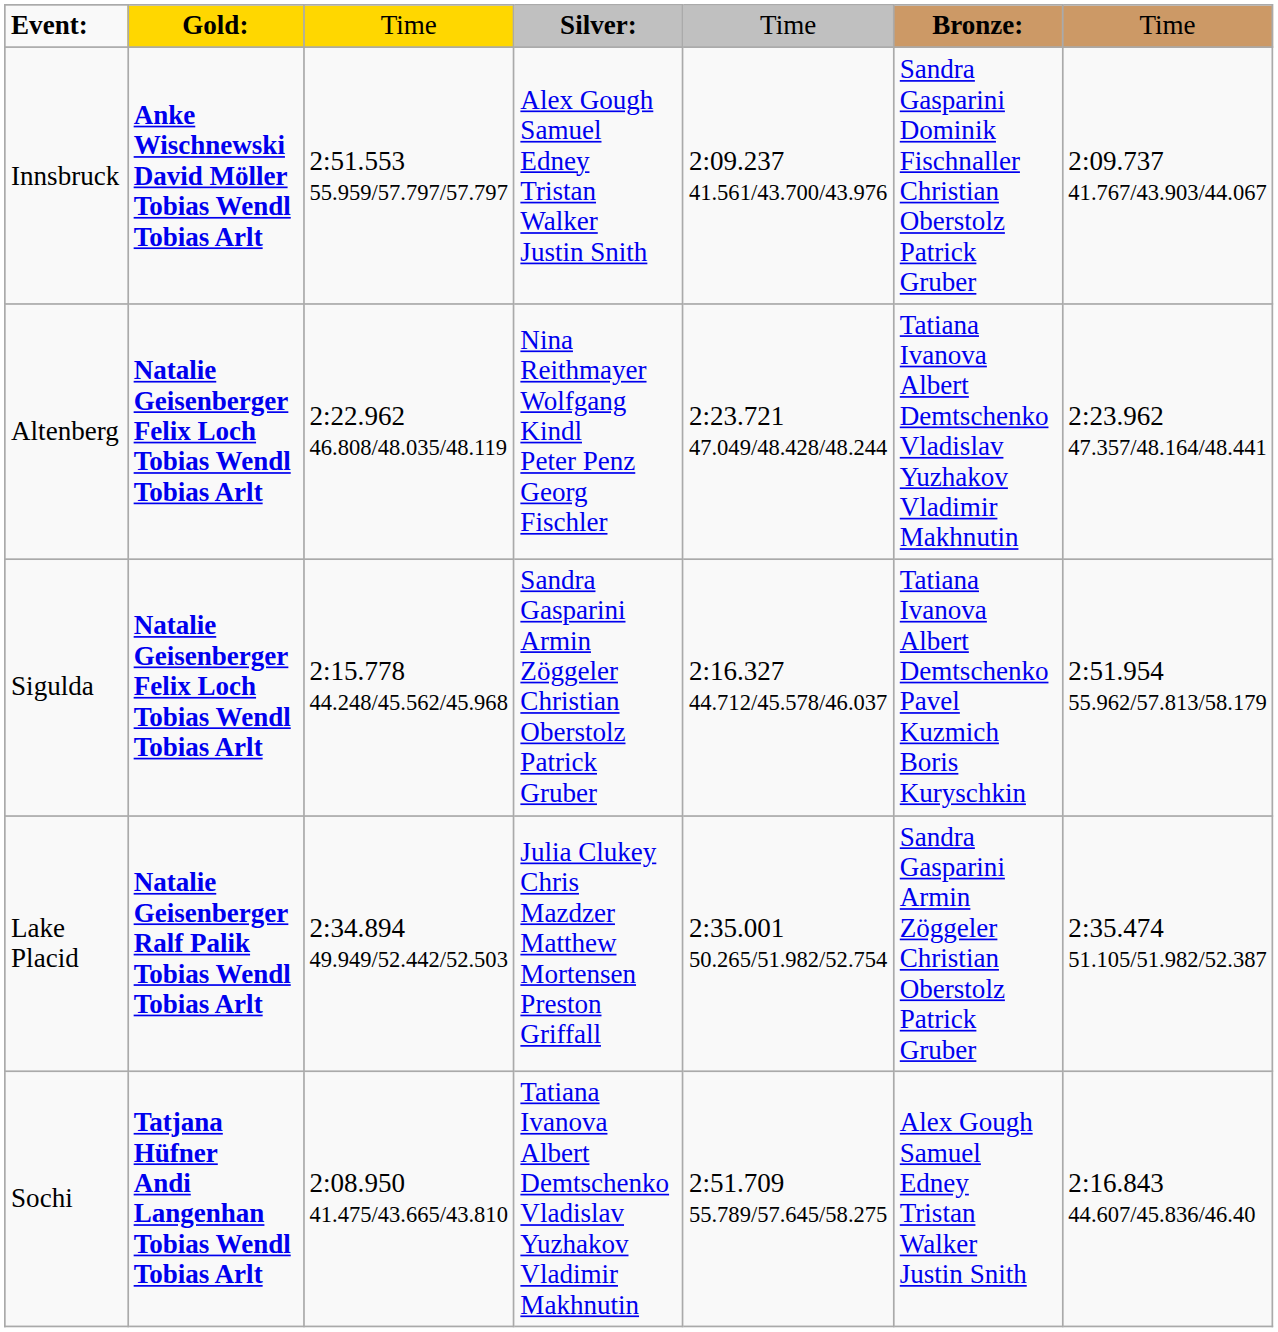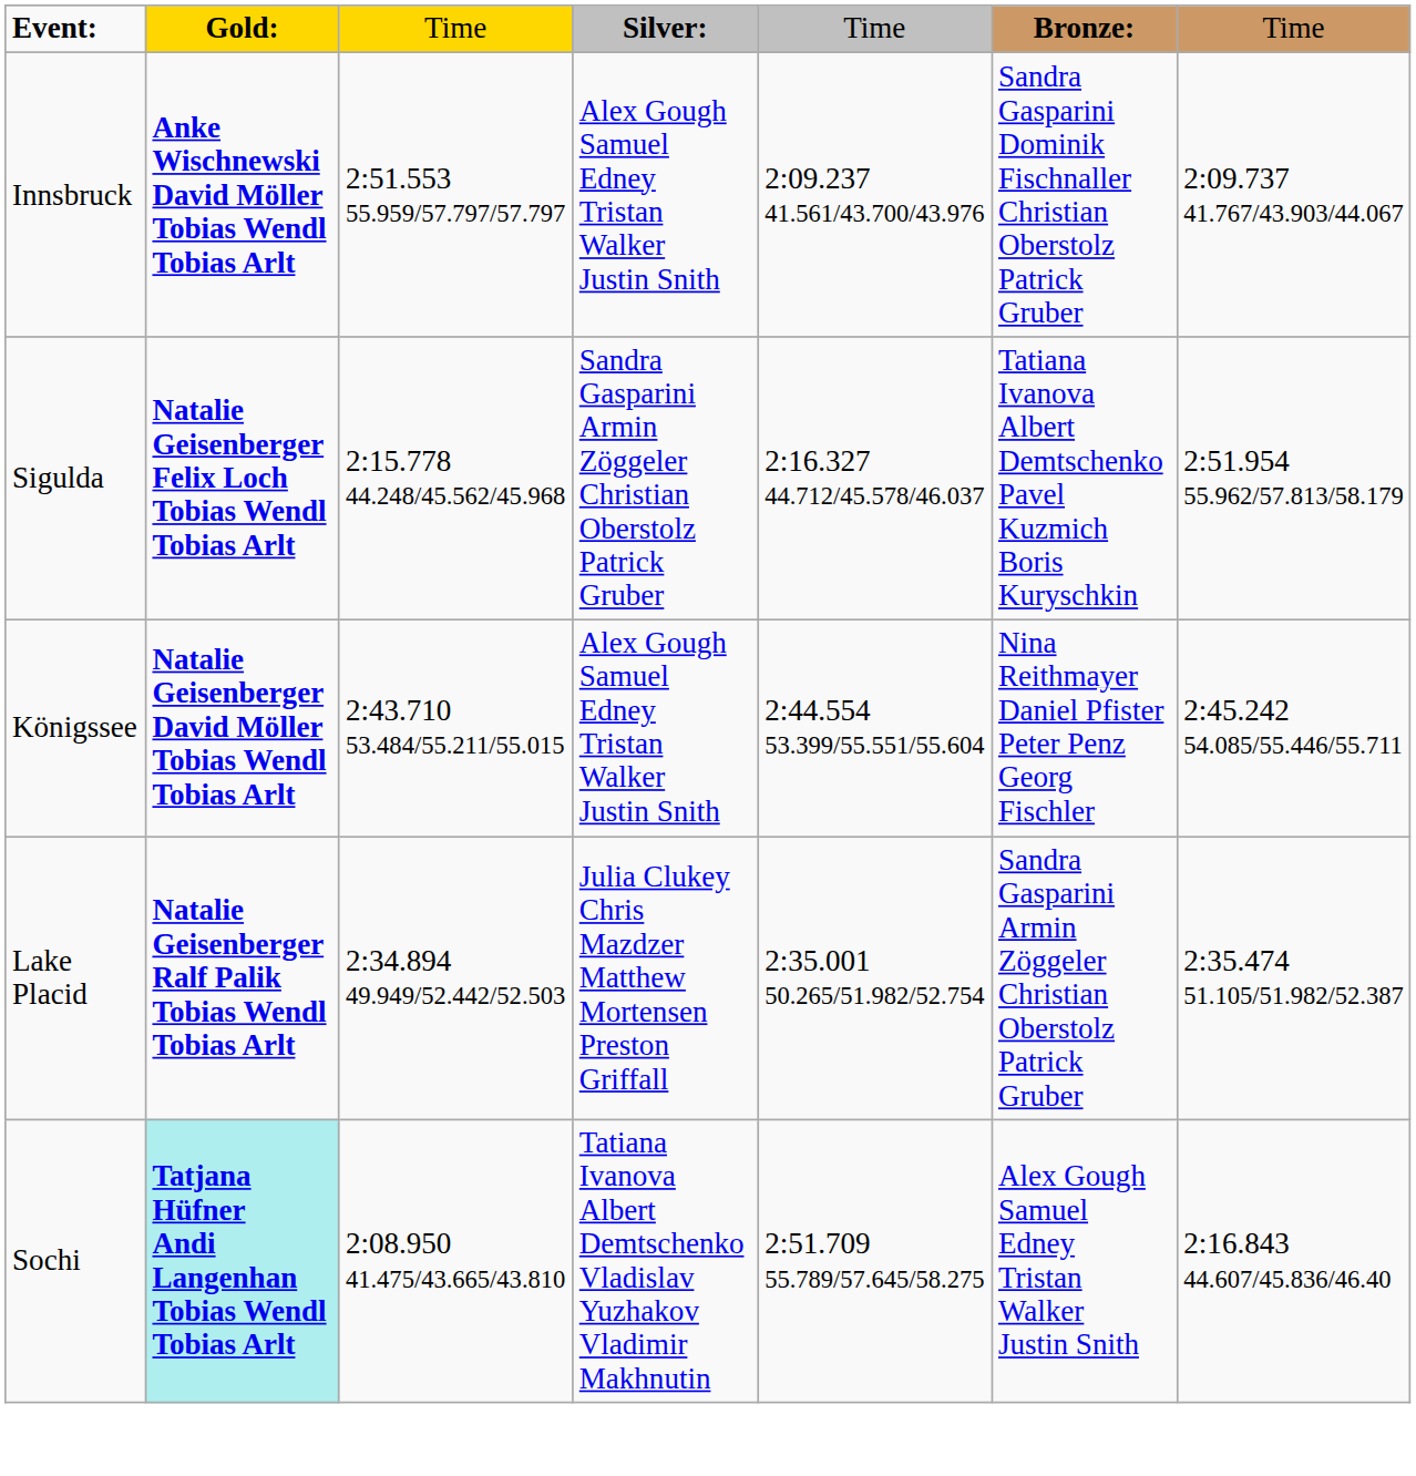 <table class="wikitable" style="width:85%;">
 <tr>
 <td><strong>Event:</strong></td>
 <td !  style="text-align:center; background:gold;"><strong>Gold:</strong></td>
 <td !  style="text-align:center; background:gold;">Time</td>
 <td !  style="text-align:center; background:silver;"><strong>Silver:</strong></td>
 <td !  style="text-align:center; background:silver;">Time</td>
 <td !  style="text-align:center; background:#c96;"><strong>Bronze:</strong></td>
 <td !  style="text-align:center; background:#c96;">Time</td>
 </tr>
 <tr>
 <td>Innsbruck</td>
 <td><strong><a href='#'>Anke Wischnewski</a><br><a href='#'>David Möller</a><br><a href='#'>Tobias Wendl</a><br><a href='#'>Tobias Arlt</a></strong><br><small></small></td>
 <td>2:51.553<br><small>55.959/57.797/57.797</small></td>
 <td><a href='#'>Alex Gough</a><br><a href='#'>Samuel Edney</a><br><a href='#'>Tristan Walker</a><br><a href='#'>Justin Snith</a><br><small></small></td>
 <td>2:09.237<br><small>41.561/43.700/43.976</small></td>
 <td><a href='#'>Sandra Gasparini</a><br><a href='#'>Dominik Fischnaller</a><br><a href='#'>Christian Oberstolz</a><br><a href='#'>Patrick Gruber</a><br><small></small></td>
 <td>2:09.737<br><small>41.767/43.903/44.067</small></td>
 </tr>
 <tr>
-<td>Altenberg</td>
-<td><strong><a href='#'>Natalie Geisenberger</a><br><a href='#'>Felix Loch</a><br><a href='#'>Tobias Wendl</a><br><a href='#'>Tobias Arlt</a></strong><br><small></small></td>
-<td>2:22.962<br><small>46.808/48.035/48.119</small></td>
-<td><a href='#'>Nina Reithmayer</a><br><a href='#'>Wolfgang Kindl</a><br><a href='#'>Peter Penz</a><br><a href='#'>Georg Fischler</a><br><small></small></td>
-<td>2:23.721<br><small>47.049/48.428/48.244</small></td>
-<td><a href='#'>Tatiana Ivanova</a><br><a href='#'>Albert Demtschenko</a><br><a href='#'>Vladislav Yuzhakov</a><br><a href='#'>Vladimir Makhnutin</a><br><small></small></td>
-<td>2:23.962<br><small>47.357/48.164/48.441</small></td>
-</tr>
-<tr>
 <td>Sigulda</td>
 <td><strong><a href='#'>Natalie Geisenberger</a><br><a href='#'>Felix Loch</a><br><a href='#'>Tobias Wendl</a><br><a href='#'>Tobias Arlt</a></strong><br><small></small></td>
 <td>2:15.778<br><small>44.248/45.562/45.968</small></td>
 <td><a href='#'>Sandra Gasparini</a><br><a href='#'>Armin Zöggeler</a><br><a href='#'>Christian Oberstolz</a><br><a href='#'>Patrick Gruber</a><br><small></small></td>
 <td>2:16.327<br><small>44.712/45.578/46.037</small></td>
 <td><a href='#'>Tatiana Ivanova</a><br><a href='#'>Albert Demtschenko</a><br><a href='#'>Pavel Kuzmich</a><br><a href='#'>Boris Kuryschkin</a><br><small></small></td>
 <td>2:51.954<br><small>55.962/57.813/58.179</small></td>
+</tr>
+<tr>
+<td>Königssee</td>
+<td><strong><a href='#'>Natalie Geisenberger</a><br><a href='#'>David Möller</a><br><a href='#'>Tobias Wendl</a><br><a href='#'>Tobias Arlt</a></strong><br><small></small></td>
+<td>2:43.710<br><small>53.484/55.211/55.015</small></td>
+<td><a href='#'>Alex Gough</a><br><a href='#'>Samuel Edney</a><br><a href='#'>Tristan Walker</a><br><a href='#'>Justin Snith</a><br><small></small></td>
+<td>2:44.554<br><small>53.399/55.551/55.604</small></td>
+<td><a href='#'>Nina Reithmayer</a><br><a href='#'>Daniel Pfister</a><br><a href='#'>Peter Penz</a><br><a href='#'>Georg Fischler</a><br><small></small></td>
+<td>2:45.242<br><small>54.085/55.446/55.711</small></td>
 </tr>
 <tr>
 <td>Lake Placid</td>
 <td><strong><a href='#'>Natalie Geisenberger</a><br><a href='#'>Ralf Palik</a><br><a href='#'>Tobias Wendl</a><br><a href='#'>Tobias Arlt</a></strong><br><small></small></td>
 <td>2:34.894<br><small>49.949/52.442/52.503</small></td>
 <td><a href='#'>Julia Clukey</a><br><a href='#'>Chris Mazdzer</a><br><a href='#'>Matthew Mortensen</a><br><a href='#'>Preston Griffall</a><br><small></small></td>
 <td>2:35.001<br><small>50.265/51.982/52.754</small></td>
 <td><a href='#'>Sandra Gasparini</a><br><a href='#'>Armin Zöggeler</a><br><a href='#'>Christian Oberstolz</a><br><a href='#'>Patrick Gruber</a><br><small></small></td>
 <td>2:35.474<br><small>51.105/51.982/52.387</small></td>
 </tr>
 <tr>
 <td>Sochi</td>
-<td><strong><a href='#'>Tatjana Hüfner</a><br><a href='#'>Andi Langenhan</a><br><a href='#'>Tobias Wendl</a><br><a href='#'>Tobias Arlt</a></strong><br><small></small></td>
+<td style="background: paleturquoise;"><strong><a href='#'>Tatjana Hüfner</a><br><a href='#'>Andi Langenhan</a><br><a href='#'>Tobias Wendl</a><br><a href='#'>Tobias Arlt</a></strong><br><small></small></td>
 <td>2:08.950<br><small>41.475/43.665/43.810</small></td>
 <td><a href='#'>Tatiana Ivanova</a><br><a href='#'>Albert Demtschenko</a><br><a href='#'>Vladislav Yuzhakov</a><br><a href='#'>Vladimir Makhnutin</a><br><small></small></td>
 <td>2:51.709<br><small>55.789/57.645/58.275</small></td>
 <td><a href='#'>Alex Gough</a><br><a href='#'>Samuel Edney</a><br><a href='#'>Tristan Walker</a><br><a href='#'>Justin Snith</a><br><small></small></td>
 <td>2:16.843<br><small>44.607/45.836/46.40</small></td>
 </tr>
 </table>
